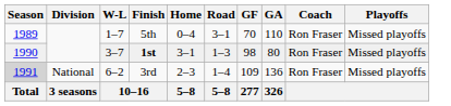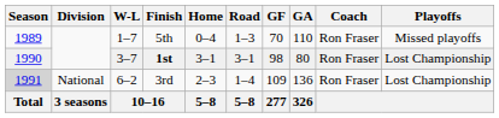 <table class="wikitable">
 <tr>
 <th>Season</th>
 <th>Division</th>
 <th>W-L</th>
 <th>Finish</th>
 <th>Home</th>
 <th>Road</th>
 <th>GF</th>
 <th>GA</th>
 <th>Coach</th>
 <th>Playoffs</th>
 </tr>
 <tr ALIGN=center>
 <td><a href='#'>1989</a></td>
 <td rowspan="2"></td>
 <td>1–7</td>
 <td>5th</td>
 <td>0–4</td>
-<td>3–1</td>
+<td>1–3</td>
 <td>70</td>
 <td>110</td>
 <td>Ron Fraser</td>
 <td>Missed playoffs</td>
 </tr>
 <tr ALIGN=center bgcolor="#f0f0f0">
 <td><a href='#'>1990</a></td>
 <td>3–7</td>
 <td><strong>1st</strong></td>
 <td>3–1</td>
-<td>1–3</td>
+<td>3–1</td>
 <td>98</td>
 <td>80</td>
 <td>Ron Fraser</td>
-<td>Missed playoffs</td>
+<td>Lost Championship</td>
 </tr>
 <tr ALIGN=center>
 <td style="background: lightgrey;"><a href='#'>1991</a></td>
 <td>National</td>
 <td>6–2</td>
 <td>3rd</td>
 <td>2–3</td>
 <td>1–4</td>
 <td>109</td>
 <td>136</td>
 <td>Ron Fraser</td>
-<td>Missed playoffs</td>
+<td>Lost Championship</td>
 </tr>
 <tr ALIGN=center bgcolor="#e0e0e0">
 <th>Total</th>
 <th>3 seasons</th>
 <th colspan="2">10–16</th>
 <th>5–8</th>
 <th>5–8</th>
 <th>277</th>
 <th>326</th>
 <th colspan="2"></th>
 </tr>
 </table>
